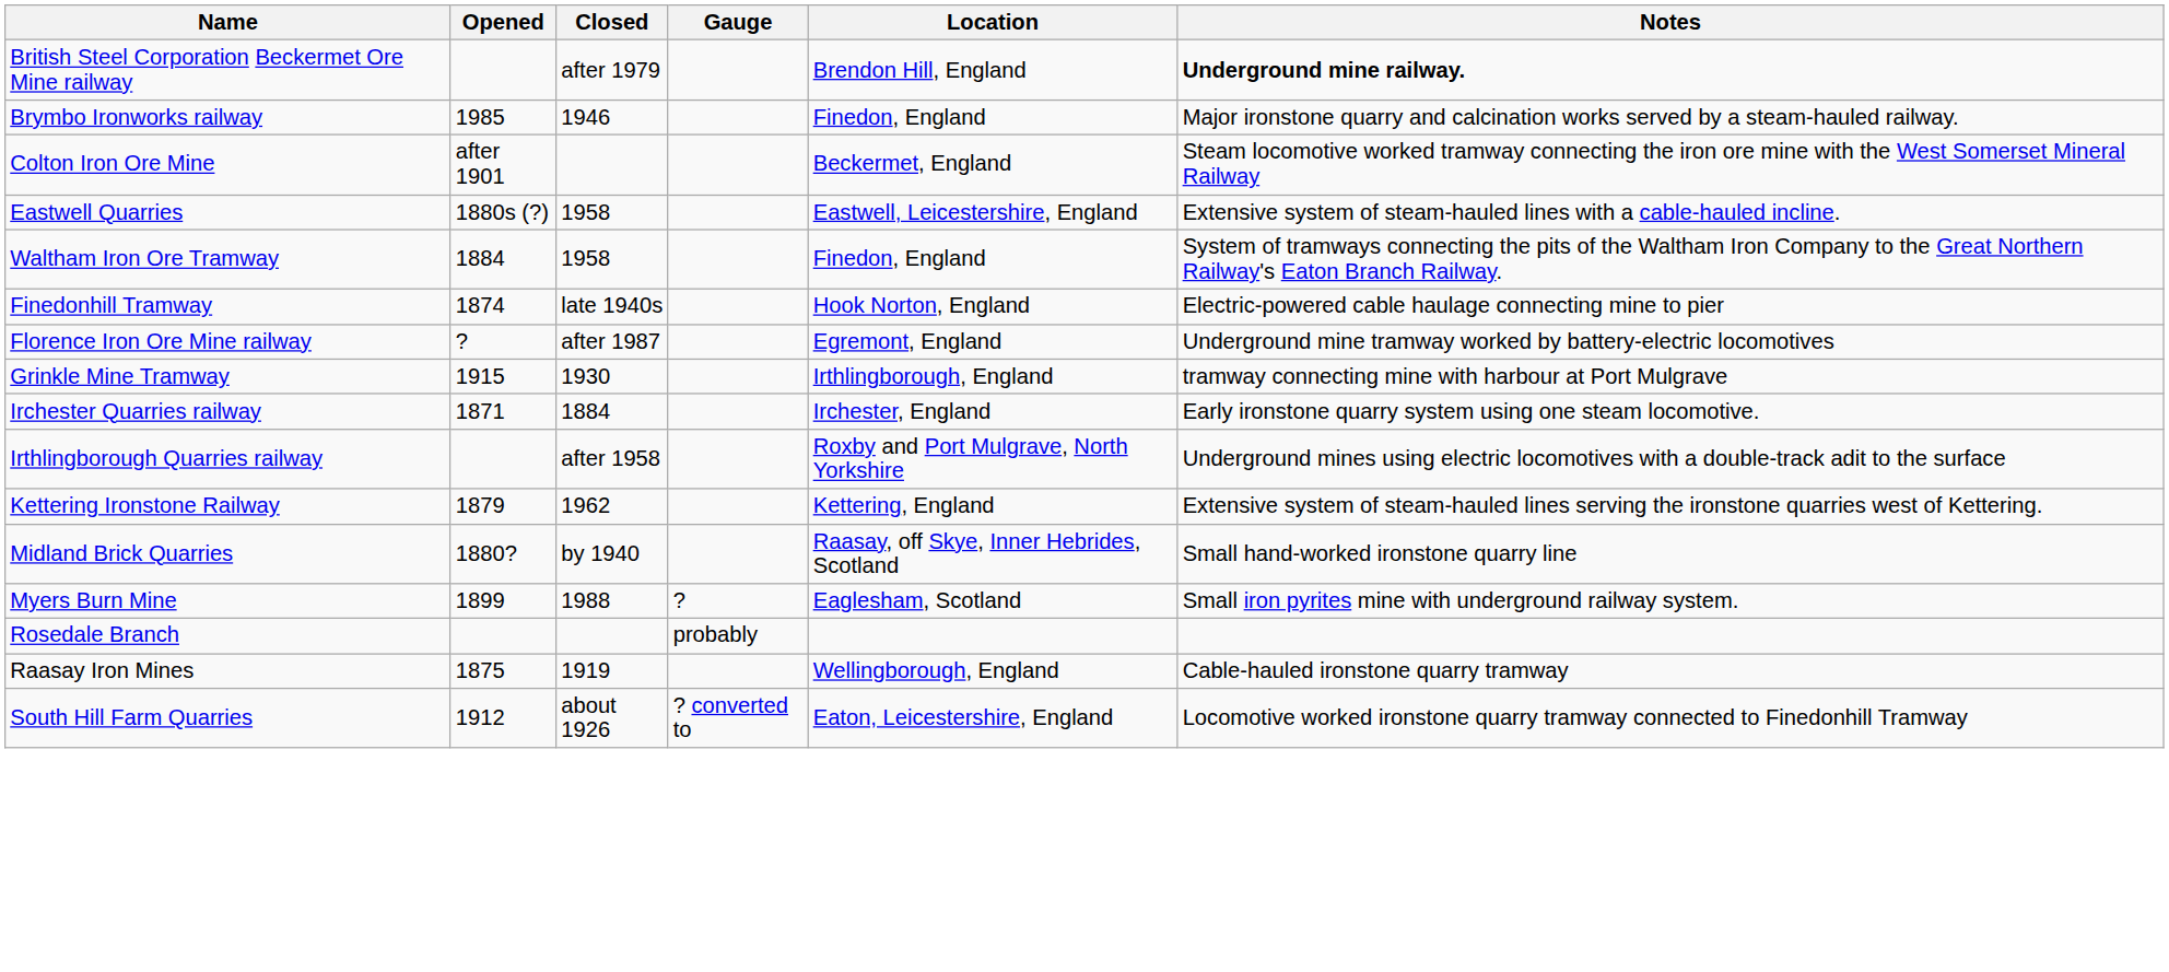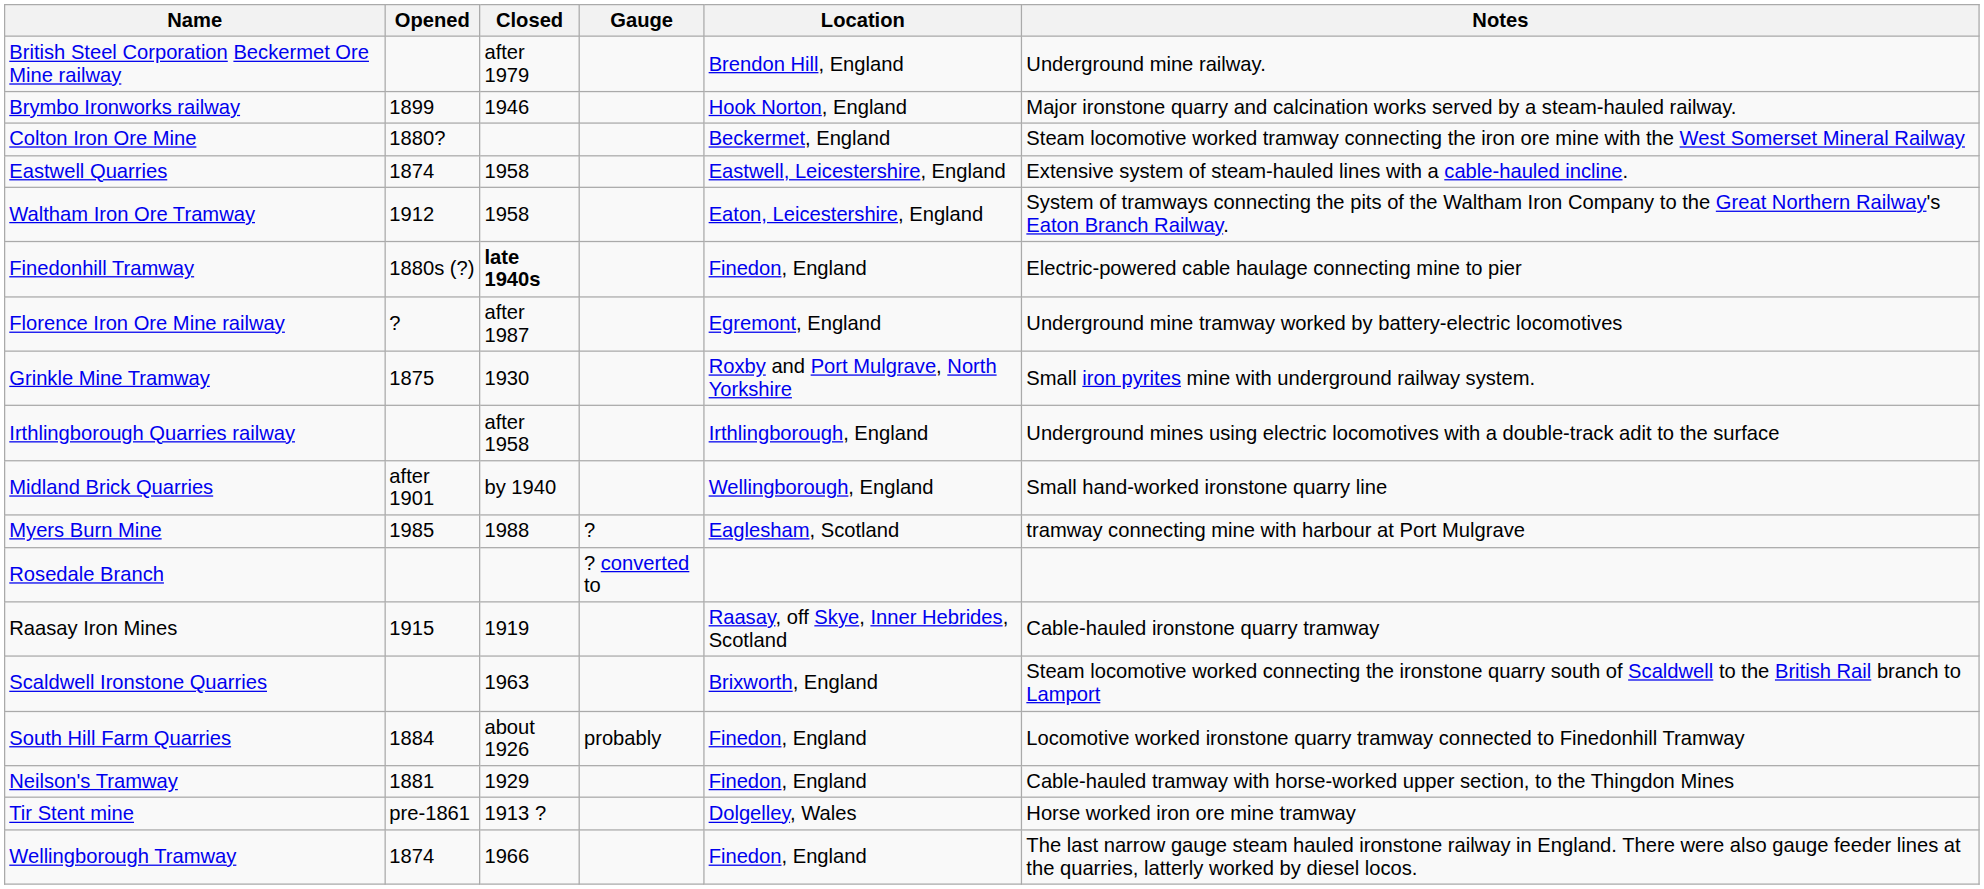 <table class="wikitable">
 <tr>
 <th>Name</th>
 <th>Opened</th>
 <th>Closed</th>
 <th>Gauge</th>
 <th>Location</th>
 <th>Notes</th>
 </tr>
 <tr>
 <td><a href='#'>British Steel Corporation</a> <a href='#'>Beckermet Ore Mine railway</a></td>
 <td></td>
 <td>after 1979</td>
 <td></td>
 <td><a href='#'>Brendon Hill</a>, England</td>
-<td><strong>Underground mine railway.</strong></td>
+<td>Underground mine railway.</td>
 </tr>
 <tr>
 <td><a href='#'>Brymbo Ironworks railway</a></td>
-<td>1985</td>
+<td>1899</td>
 <td>1946</td>
 <td></td>
-<td><a href='#'>Finedon</a>, England</td>
+<td><a href='#'>Hook Norton</a>, England</td>
 <td>Major ironstone quarry and calcination works served by a steam-hauled railway.</td>
 </tr>
 <tr>
 <td><a href='#'>Colton Iron Ore Mine</a></td>
-<td>after 1901</td>
+<td>1880?</td>
 <td></td>
 <td></td>
 <td><a href='#'>Beckermet</a>, England</td>
 <td>Steam locomotive worked tramway connecting the iron ore mine with the <a href='#'>West Somerset Mineral Railway</a></td>
 </tr>
 <tr>
 <td><a href='#'>Eastwell Quarries</a></td>
-<td>1880s (?)</td>
+<td>1874</td>
 <td>1958</td>
 <td></td>
 <td><a href='#'>Eastwell, Leicestershire</a>, England</td>
 <td>Extensive system of steam-hauled lines with a <a href='#'>cable-hauled incline</a>.</td>
 </tr>
 <tr>
 <td><a href='#'>Waltham Iron Ore Tramway</a></td>
-<td>1884</td>
+<td>1912</td>
 <td>1958</td>
 <td></td>
-<td><a href='#'>Finedon</a>, England</td>
+<td><a href='#'>Eaton, Leicestershire</a>, England</td>
 <td>System of tramways connecting the pits of the Waltham Iron Company to the <a href='#'>Great Northern Railway</a>'s <a href='#'>Eaton Branch Railway</a>.</td>
 </tr>
 <tr>
 <td><a href='#'>Finedonhill Tramway</a></td>
-<td>1874</td>
-<td>late 1940s</td>
+<td>1880s (?)</td>
+<td><strong>late 1940s</strong></td>
 <td></td>
-<td><a href='#'>Hook Norton</a>, England</td>
+<td><a href='#'>Finedon</a>, England</td>
 <td>Electric-powered cable haulage connecting mine to pier</td>
 </tr>
 <tr>
 <td><a href='#'>Florence Iron Ore Mine railway</a></td>
 <td>?</td>
 <td>after 1987</td>
 <td></td>
 <td><a href='#'>Egremont</a>, England</td>
 <td>Underground mine tramway worked by battery-electric locomotives</td>
 </tr>
 <tr>
 <td><a href='#'>Grinkle Mine Tramway</a></td>
-<td>1915</td>
+<td>1875</td>
 <td>1930</td>
 <td></td>
-<td><a href='#'>Irthlingborough</a>, England</td>
-<td> tramway connecting mine with harbour at Port Mulgrave</td>
-</tr>
-<tr>
-<td><a href='#'>Irchester Quarries railway</a></td>
-<td>1871</td>
-<td>1884</td>
-<td></td>
-<td><a href='#'>Irchester</a>, England</td>
-<td>Early ironstone quarry system using one steam locomotive.</td>
+<td><a href='#'>Roxby</a> and <a href='#'>Port Mulgrave</a>, <a href='#'>North Yorkshire</a></td>
+<td>Small <a href='#'>iron pyrites</a> mine with underground railway system.</td>
 </tr>
 <tr>
 <td><a href='#'>Irthlingborough Quarries railway</a></td>
 <td></td>
 <td>after 1958</td>
 <td></td>
-<td><a href='#'>Roxby</a> and <a href='#'>Port Mulgrave</a>, <a href='#'>North Yorkshire</a></td>
+<td><a href='#'>Irthlingborough</a>, England</td>
 <td>Underground mines using electric locomotives with a double-track adit to the surface</td>
 </tr>
 <tr>
-<td><a href='#'>Kettering Ironstone Railway</a></td>
-<td>1879</td>
-<td>1962</td>
-<td></td>
-<td><a href='#'>Kettering</a>, England</td>
-<td>Extensive system of steam-hauled lines serving the ironstone quarries west of Kettering.</td>
-</tr>
-<tr>
 <td><a href='#'>Midland Brick Quarries</a></td>
-<td>1880?</td>
+<td>after 1901</td>
 <td>by 1940</td>
 <td></td>
-<td><a href='#'>Raasay</a>, off <a href='#'>Skye</a>, <a href='#'>Inner Hebrides</a>, Scotland</td>
+<td><a href='#'>Wellingborough</a>, England</td>
 <td>Small hand-worked ironstone quarry line</td>
 </tr>
 <tr>
 <td><a href='#'>Myers Burn Mine</a></td>
-<td>1899</td>
+<td>1985</td>
 <td>1988</td>
 <td>?</td>
 <td><a href='#'>Eaglesham</a>, Scotland</td>
-<td>Small <a href='#'>iron pyrites</a> mine with underground railway system.</td>
+<td> tramway connecting mine with harbour at Port Mulgrave</td>
 </tr>
 <tr>
 <td><a href='#'>Rosedale Branch</a></td>
 <td></td>
 <td></td>
-<td>probably </td>
+<td>? <a href='#'>converted</a> to </td>
 <td></td>
 <td></td>
 </tr>
 <tr>
 <td>Raasay Iron Mines</td>
-<td>1875</td>
+<td>1915</td>
 <td>1919</td>
 <td></td>
-<td><a href='#'>Wellingborough</a>, England</td>
+<td><a href='#'>Raasay</a>, off <a href='#'>Skye</a>, <a href='#'>Inner Hebrides</a>, Scotland</td>
 <td>Cable-hauled ironstone quarry tramway</td>
 </tr>
 <tr>
+<td><a href='#'>Scaldwell Ironstone Quarries</a></td>
+<td></td>
+<td>1963</td>
+<td></td>
+<td><a href='#'>Brixworth</a>, England</td>
+<td>Steam locomotive worked connecting the ironstone quarry south of <a href='#'>Scaldwell</a> to the <a href='#'>British Rail</a> branch to <a href='#'>Lamport</a></td>
+</tr>
+<tr>
 <td><a href='#'>South Hill Farm Quarries</a></td>
-<td>1912</td>
+<td>1884</td>
 <td>about 1926</td>
-<td>? <a href='#'>converted</a> to </td>
-<td><a href='#'>Eaton, Leicestershire</a>, England</td>
+<td>probably </td>
+<td><a href='#'>Finedon</a>, England</td>
 <td>Locomotive worked ironstone quarry tramway connected to Finedonhill Tramway</td>
 </tr>
+<tr>
+<td><a href='#'>Neilson's Tramway</a></td>
+<td>1881</td>
+<td>1929</td>
+<td></td>
+<td><a href='#'>Finedon</a>, England</td>
+<td>Cable-hauled tramway with horse-worked upper section, to the Thingdon Mines</td>
+</tr>
+<tr>
+<td><a href='#'>Tir Stent mine</a></td>
+<td>pre-1861</td>
+<td>1913 ?</td>
+<td></td>
+<td><a href='#'>Dolgelley</a>, Wales</td>
+<td>Horse worked iron ore mine tramway</td>
+</tr>
+<tr>
+<td><a href='#'>Wellingborough Tramway</a></td>
+<td>1874</td>
+<td>1966</td>
+<td></td>
+<td><a href='#'>Finedon</a>, England</td>
+<td>The last narrow gauge steam hauled ironstone railway in England. There were also  gauge feeder lines at the quarries, latterly worked by diesel locos.</td>
+</tr>
 </table>
